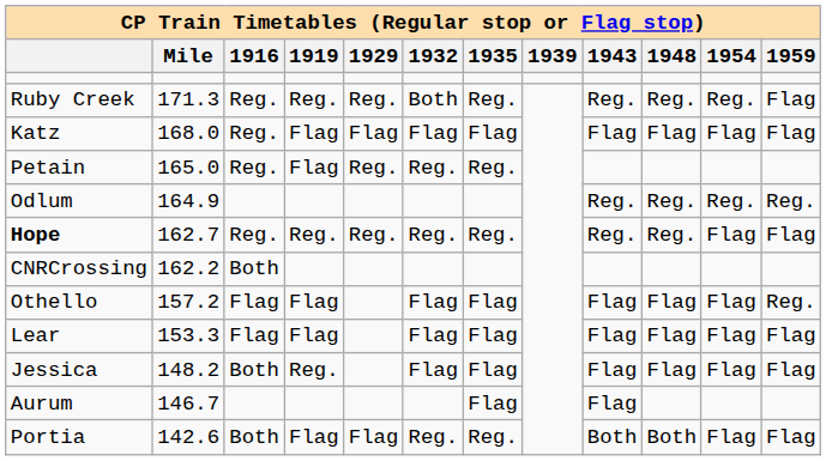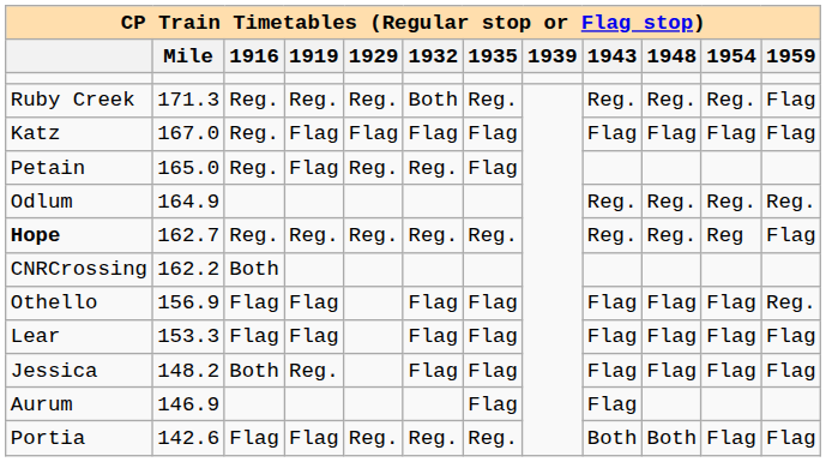 <table class="wikitable">
 <tr>
 <th colspan="12" style="background:#ffdead;">CP Train Timetables (Regular stop or <a href='#'>Flag stop</a>)</th>
 </tr>
 <tr>
 <th></th>
 <th>Mile</th>
 <th>1916</th>
 <th>1919</th>
 <th>1929</th>
 <th>1932</th>
 <th>1935</th>
 <th>1939</th>
 <th>1943</th>
 <th>1948</th>
 <th>1954</th>
 <th>1959</th>
 </tr>
 <tr>
 <td></td>
 <td></td>
 <td></td>
 <td></td>
 <td></td>
 <td></td>
 <td></td>
 <td></td>
 <td></td>
 <td></td>
 <td></td>
 <td></td>
 </tr>
 <tr>
 <td>Ruby Creek</td>
 <td>171.3</td>
 <td>Reg.</td>
 <td>Reg.</td>
 <td>Reg.</td>
 <td>Both</td>
 <td>Reg.</td>
 <td rowspan=11></td>
 <td>Reg.</td>
 <td>Reg.</td>
 <td>Reg.</td>
 <td>Flag</td>
 </tr>
 <tr>
 <td>Katz</td>
-<td>168.0</td>
+<td>167.0</td>
 <td>Reg.</td>
 <td>Flag</td>
 <td>Flag</td>
 <td>Flag</td>
 <td>Flag</td>
 <td>Flag</td>
 <td>Flag</td>
 <td>Flag</td>
 <td>Flag</td>
 </tr>
 <tr>
 <td>Petain</td>
 <td>165.0</td>
 <td>Reg.</td>
 <td>Flag</td>
 <td>Reg.</td>
 <td>Reg.</td>
-<td>Reg.</td>
+<td>Flag</td>
 <td></td>
 <td></td>
 <td></td>
 <td></td>
 </tr>
 <tr>
 <td>Odlum</td>
 <td>164.9</td>
 <td></td>
 <td></td>
 <td></td>
 <td></td>
 <td></td>
 <td>Reg.</td>
 <td>Reg.</td>
 <td>Reg.</td>
 <td>Reg.</td>
 </tr>
 <tr>
 <td><strong>Hope</strong></td>
 <td>162.7</td>
 <td>Reg.</td>
 <td>Reg.</td>
 <td>Reg.</td>
 <td>Reg.</td>
 <td>Reg.</td>
 <td>Reg.</td>
 <td>Reg.</td>
-<td>Flag</td>
+<td>Reg</td>
 <td>Flag</td>
 </tr>
 <tr>
 <td>CNRCrossing</td>
 <td>162.2</td>
 <td>Both</td>
 <td></td>
 <td></td>
 <td></td>
 <td></td>
 <td></td>
 <td></td>
 <td></td>
 <td></td>
 </tr>
 <tr>
 <td>Othello</td>
-<td>157.2</td>
+<td>156.9</td>
 <td>Flag</td>
 <td>Flag</td>
 <td></td>
 <td>Flag</td>
 <td>Flag</td>
 <td>Flag</td>
 <td>Flag</td>
 <td>Flag</td>
 <td>Reg.</td>
 </tr>
 <tr>
 <td>Lear</td>
 <td>153.3</td>
 <td>Flag</td>
 <td>Flag</td>
 <td></td>
 <td>Flag</td>
 <td>Flag</td>
 <td>Flag</td>
 <td>Flag</td>
 <td>Flag</td>
 <td>Flag</td>
 </tr>
 <tr>
 <td>Jessica</td>
 <td>148.2</td>
 <td>Both</td>
 <td>Reg.</td>
 <td></td>
 <td>Flag</td>
 <td>Flag</td>
 <td>Flag</td>
 <td>Flag</td>
 <td>Flag</td>
 <td>Flag</td>
 </tr>
 <tr>
 <td>Aurum</td>
-<td>146.7</td>
+<td>146.9</td>
 <td></td>
 <td></td>
 <td></td>
 <td></td>
 <td>Flag</td>
 <td>Flag</td>
 <td></td>
 <td></td>
 <td></td>
 </tr>
 <tr>
 <td>Portia</td>
 <td>142.6</td>
-<td>Both</td>
 <td>Flag</td>
 <td>Flag</td>
+<td>Reg.</td>
 <td>Reg.</td>
 <td>Reg.</td>
 <td>Both</td>
 <td>Both</td>
 <td>Flag</td>
 <td>Flag</td>
 </tr>
 </table>
